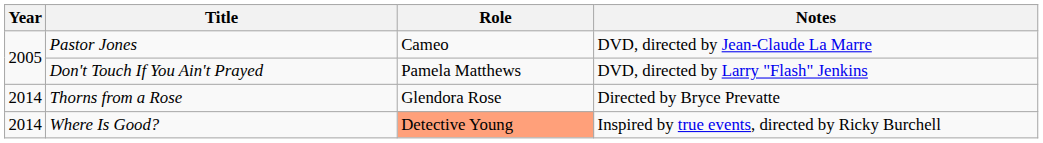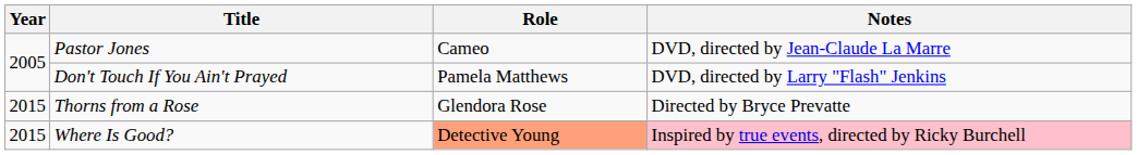 <table class=wikitable style="text-align:left">
 <tr>
 <th style="width:4%">Year</th>
 <th style="width:34%">Title</th>
 <th style="width:19%">Role</th>
 <th style="width:43%">Notes</th>
 </tr>
 <tr>
 <td rowspan=2>2005</td>
 <td><em>Pastor Jones</em></td>
 <td>Cameo</td>
 <td>DVD, directed by <a href='#'>Jean-Claude La Marre</a></td>
 </tr>
 <tr>
 <td><em>Don't Touch If You Ain't Prayed</em></td>
 <td>Pamela Matthews</td>
 <td>DVD, directed by <a href='#'>Larry "Flash" Jenkins</a></td>
 </tr>
 <tr>
-<td>2014</td>
+<td>2015</td>
 <td><em>Thorns from a Rose</em></td>
 <td>Glendora Rose</td>
 <td>Directed by Bryce Prevatte</td>
 </tr>
 <tr>
-<td>2014</td>
+<td>2015</td>
 <td><em>Where Is Good?</em></td>
 <td style="background: lightsalmon;">Detective Young</td>
-<td>Inspired by <a href='#'>true events</a>, directed by Ricky Burchell</td>
+<td style="background: pink;">Inspired by <a href='#'>true events</a>, directed by Ricky Burchell</td>
 </tr>
 </table>
